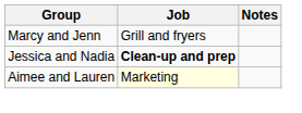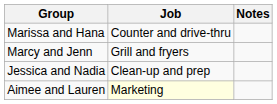 <table class="wikitable">
 <tr>
 <th>Group</th>
 <th>Job</th>
 <th>Notes</th>
+</tr>
+<tr>
+<td>Marissa and Hana</td>
+<td>Counter and drive-thru</td>
+<td></td>
 </tr>
 <tr>
 <td>Marcy and Jenn</td>
 <td>Grill and fryers</td>
 <td></td>
 </tr>
 <tr>
 <td>Jessica and Nadia</td>
-<td><strong>Clean-up and prep</strong></td>
+<td>Clean-up and prep</td>
 <td></td>
 </tr>
 <tr>
 <td>Aimee and Lauren</td>
 <td style="background: lightyellow;">Marketing</td>
 <td></td>
 </tr>
 </table>
